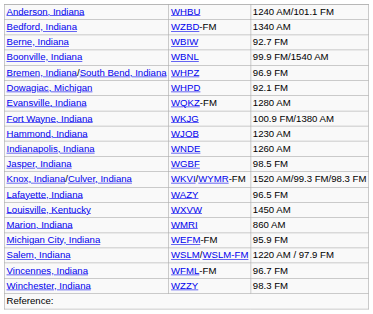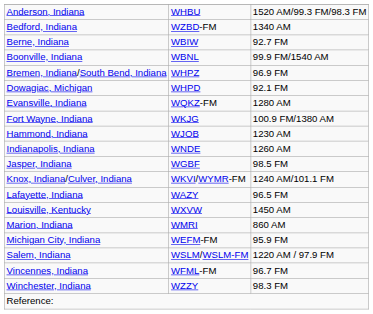 <table class="wikitable">
 <tr>
 </tr>
 <tr>
 <td><a href='#'>Anderson, Indiana</a></td>
 <td><a href='#'>WHBU</a></td>
-<td>1240 AM/101.1 FM</td>
+<td>1520 AM/99.3 FM/98.3 FM</td>
 </tr>
 <tr>
 <td><a href='#'>Bedford, Indiana</a></td>
 <td><a href='#'>WZBD</a>-FM</td>
 <td>1340 AM</td>
 </tr>
 <tr>
 <td><a href='#'>Berne, Indiana</a></td>
 <td><a href='#'>WBIW</a></td>
 <td>92.7 FM</td>
 </tr>
 <tr>
 <td><a href='#'>Boonville, Indiana</a></td>
 <td><a href='#'>WBNL</a></td>
 <td>99.9 FM/1540 AM</td>
 </tr>
 <tr>
 <td><a href='#'>Bremen, Indiana</a>/<a href='#'>South Bend, Indiana</a></td>
 <td><a href='#'>WHPZ</a></td>
 <td>96.9 FM</td>
 </tr>
 <tr>
 <td><a href='#'>Dowagiac, Michigan</a></td>
 <td><a href='#'>WHPD</a></td>
 <td>92.1 FM</td>
 </tr>
 <tr>
 <td><a href='#'>Evansville, Indiana</a></td>
 <td><a href='#'>WQKZ</a>-FM</td>
 <td>1280 AM</td>
 </tr>
 <tr>
 <td><a href='#'>Fort Wayne, Indiana</a></td>
 <td><a href='#'>WKJG</a></td>
 <td>100.9 FM/1380 AM</td>
 </tr>
 <tr>
 <td><a href='#'>Hammond, Indiana</a></td>
 <td><a href='#'>WJOB</a></td>
 <td>1230 AM</td>
 </tr>
 <tr>
 <td><a href='#'>Indianapolis, Indiana</a></td>
 <td><a href='#'>WNDE</a></td>
 <td>1260 AM</td>
 </tr>
 <tr>
 <td><a href='#'>Jasper, Indiana</a></td>
 <td><a href='#'>WGBF</a></td>
 <td>98.5 FM</td>
 </tr>
 <tr>
 <td><a href='#'>Knox, Indiana</a>/<a href='#'>Culver, Indiana</a></td>
 <td><a href='#'>WKVI</a>/<a href='#'>WYMR</a>-FM</td>
-<td>1520 AM/99.3 FM/98.3 FM</td>
+<td>1240 AM/101.1 FM</td>
 </tr>
 <tr>
 <td><a href='#'>Lafayette, Indiana</a></td>
 <td><a href='#'>WAZY</a></td>
 <td>96.5 FM</td>
 </tr>
 <tr>
 <td><a href='#'>Louisville, Kentucky</a></td>
 <td><a href='#'>WXVW</a></td>
 <td>1450 AM</td>
 </tr>
 <tr>
 <td><a href='#'>Marion, Indiana</a></td>
 <td><a href='#'>WMRI</a></td>
 <td>860 AM</td>
 </tr>
 <tr>
 <td><a href='#'>Michigan City, Indiana</a></td>
 <td><a href='#'>WEFM</a>-FM</td>
 <td>95.9 FM</td>
 </tr>
 <tr>
 <td><a href='#'>Salem, Indiana</a></td>
 <td><a href='#'>WSLM</a>/<a href='#'>WSLM-FM</a></td>
 <td>1220 AM / 97.9 FM</td>
 </tr>
 <tr>
 <td><a href='#'>Vincennes, Indiana</a></td>
 <td><a href='#'>WFML</a>-FM</td>
 <td>96.7 FM</td>
 </tr>
 <tr>
 <td><a href='#'>Winchester, Indiana</a></td>
 <td><a href='#'>WZZY</a></td>
 <td>98.3 FM</td>
 </tr>
 <tr>
 <td colspan="3">Reference:</td>
 </tr>
 </table>
